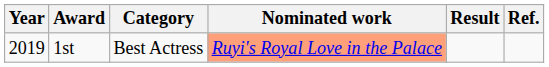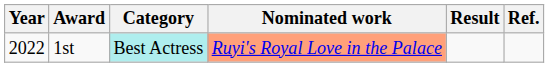 <table class="wikitable">
 <tr>
 <th>Year</th>
 <th>Award</th>
 <th>Category</th>
 <th>Nominated work</th>
 <th>Result</th>
 <th>Ref.</th>
 </tr>
 <tr>
-<td>2019</td>
+<td>2022</td>
 <td>1st</td>
-<td>Best Actress</td>
+<td style="background: paleturquoise;">Best Actress</td>
 <td style="background: lightsalmon;"><em><a href='#'>Ruyi's Royal Love in the Palace</a></em></td>
 <td></td>
 <td></td>
 </tr>
 </table>
